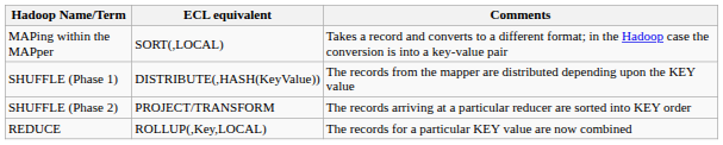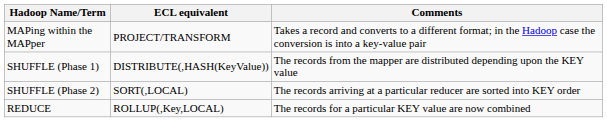 <table class="wikitable">
 <tr>
 <th>Hadoop Name/Term</th>
 <th>ECL equivalent</th>
 <th>Comments</th>
 </tr>
 <tr>
 <td>MAPing within the MAPper</td>
-<td>SORT(,LOCAL)</td>
+<td>PROJECT/TRANSFORM</td>
 <td>Takes a record and converts to a different format; in the <a href='#'>Hadoop</a> case the conversion is into a key-value pair</td>
 </tr>
 <tr>
 <td>SHUFFLE (Phase 1)</td>
 <td>DISTRIBUTE(,HASH(KeyValue))</td>
 <td>The records from the mapper are distributed depending upon the KEY value</td>
 </tr>
 <tr>
 <td>SHUFFLE (Phase 2)</td>
-<td>PROJECT/TRANSFORM</td>
+<td>SORT(,LOCAL)</td>
 <td>The records arriving at a particular reducer are sorted into KEY order</td>
 </tr>
 <tr>
 <td>REDUCE</td>
 <td>ROLLUP(,Key,LOCAL)</td>
 <td>The records for a particular KEY value are now combined</td>
 </tr>
 </table>
